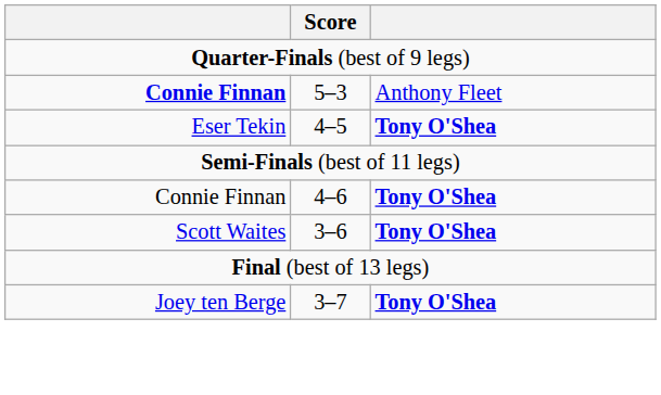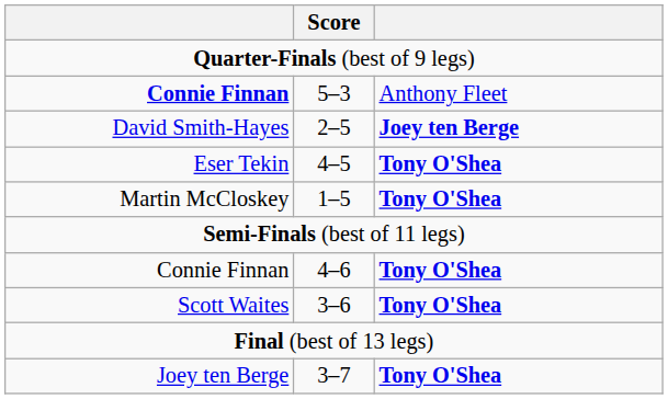 <table class=wikitable style="text-align:center">
 <tr>
 <th width=200></th>
 <th width=50>Score</th>
 <th width=200></th>
 </tr>
 <tr align=center>
 <td colspan="3"><strong>Quarter-Finals</strong> (best of 9 legs)</td>
 </tr>
 <tr align=left>
 <td align=right><strong><a href='#'>Connie Finnan</a></strong> </td>
 <td align=center>5–3</td>
 <td> <a href='#'>Anthony Fleet</a></td>
 </tr>
 <tr align=left>
+<td align=right><a href='#'>David Smith-Hayes</a> </td>
+<td align=center>2–5</td>
+<td> <strong><a href='#'>Joey ten Berge</a></strong></td>
+</tr>
+<tr align=left>
 <td align=right><a href='#'>Eser Tekin</a> </td>
 <td align=center>4–5</td>
+<td> <strong><a href='#'>Tony O'Shea</a></strong></td>
+</tr>
+<tr align=left>
+<td align=right>Martin McCloskey </td>
+<td align=center>1–5</td>
 <td> <strong><a href='#'>Tony O'Shea</a></strong></td>
 </tr>
 <tr align=center>
 <td colspan="3"><strong>Semi-Finals</strong> (best of 11 legs)</td>
 </tr>
 <tr align=left>
 <td align=right>Connie Finnan </td>
 <td align=center>4–6</td>
 <td> <strong><a href='#'>Tony O'Shea</a></strong></td>
 </tr>
 <tr align=left>
 <td align=right><a href='#'>Scott Waites</a> </td>
 <td align=center>3–6</td>
 <td> <strong><a href='#'>Tony O'Shea</a></strong></td>
 </tr>
 <tr align=center>
 <td colspan="3"><strong>Final</strong> (best of 13 legs)</td>
 </tr>
 <tr align=left>
 <td align=right><a href='#'>Joey ten Berge</a> </td>
 <td align=center>3–7</td>
 <td> <strong><a href='#'>Tony O'Shea</a></strong></td>
 </tr>
 </table>
